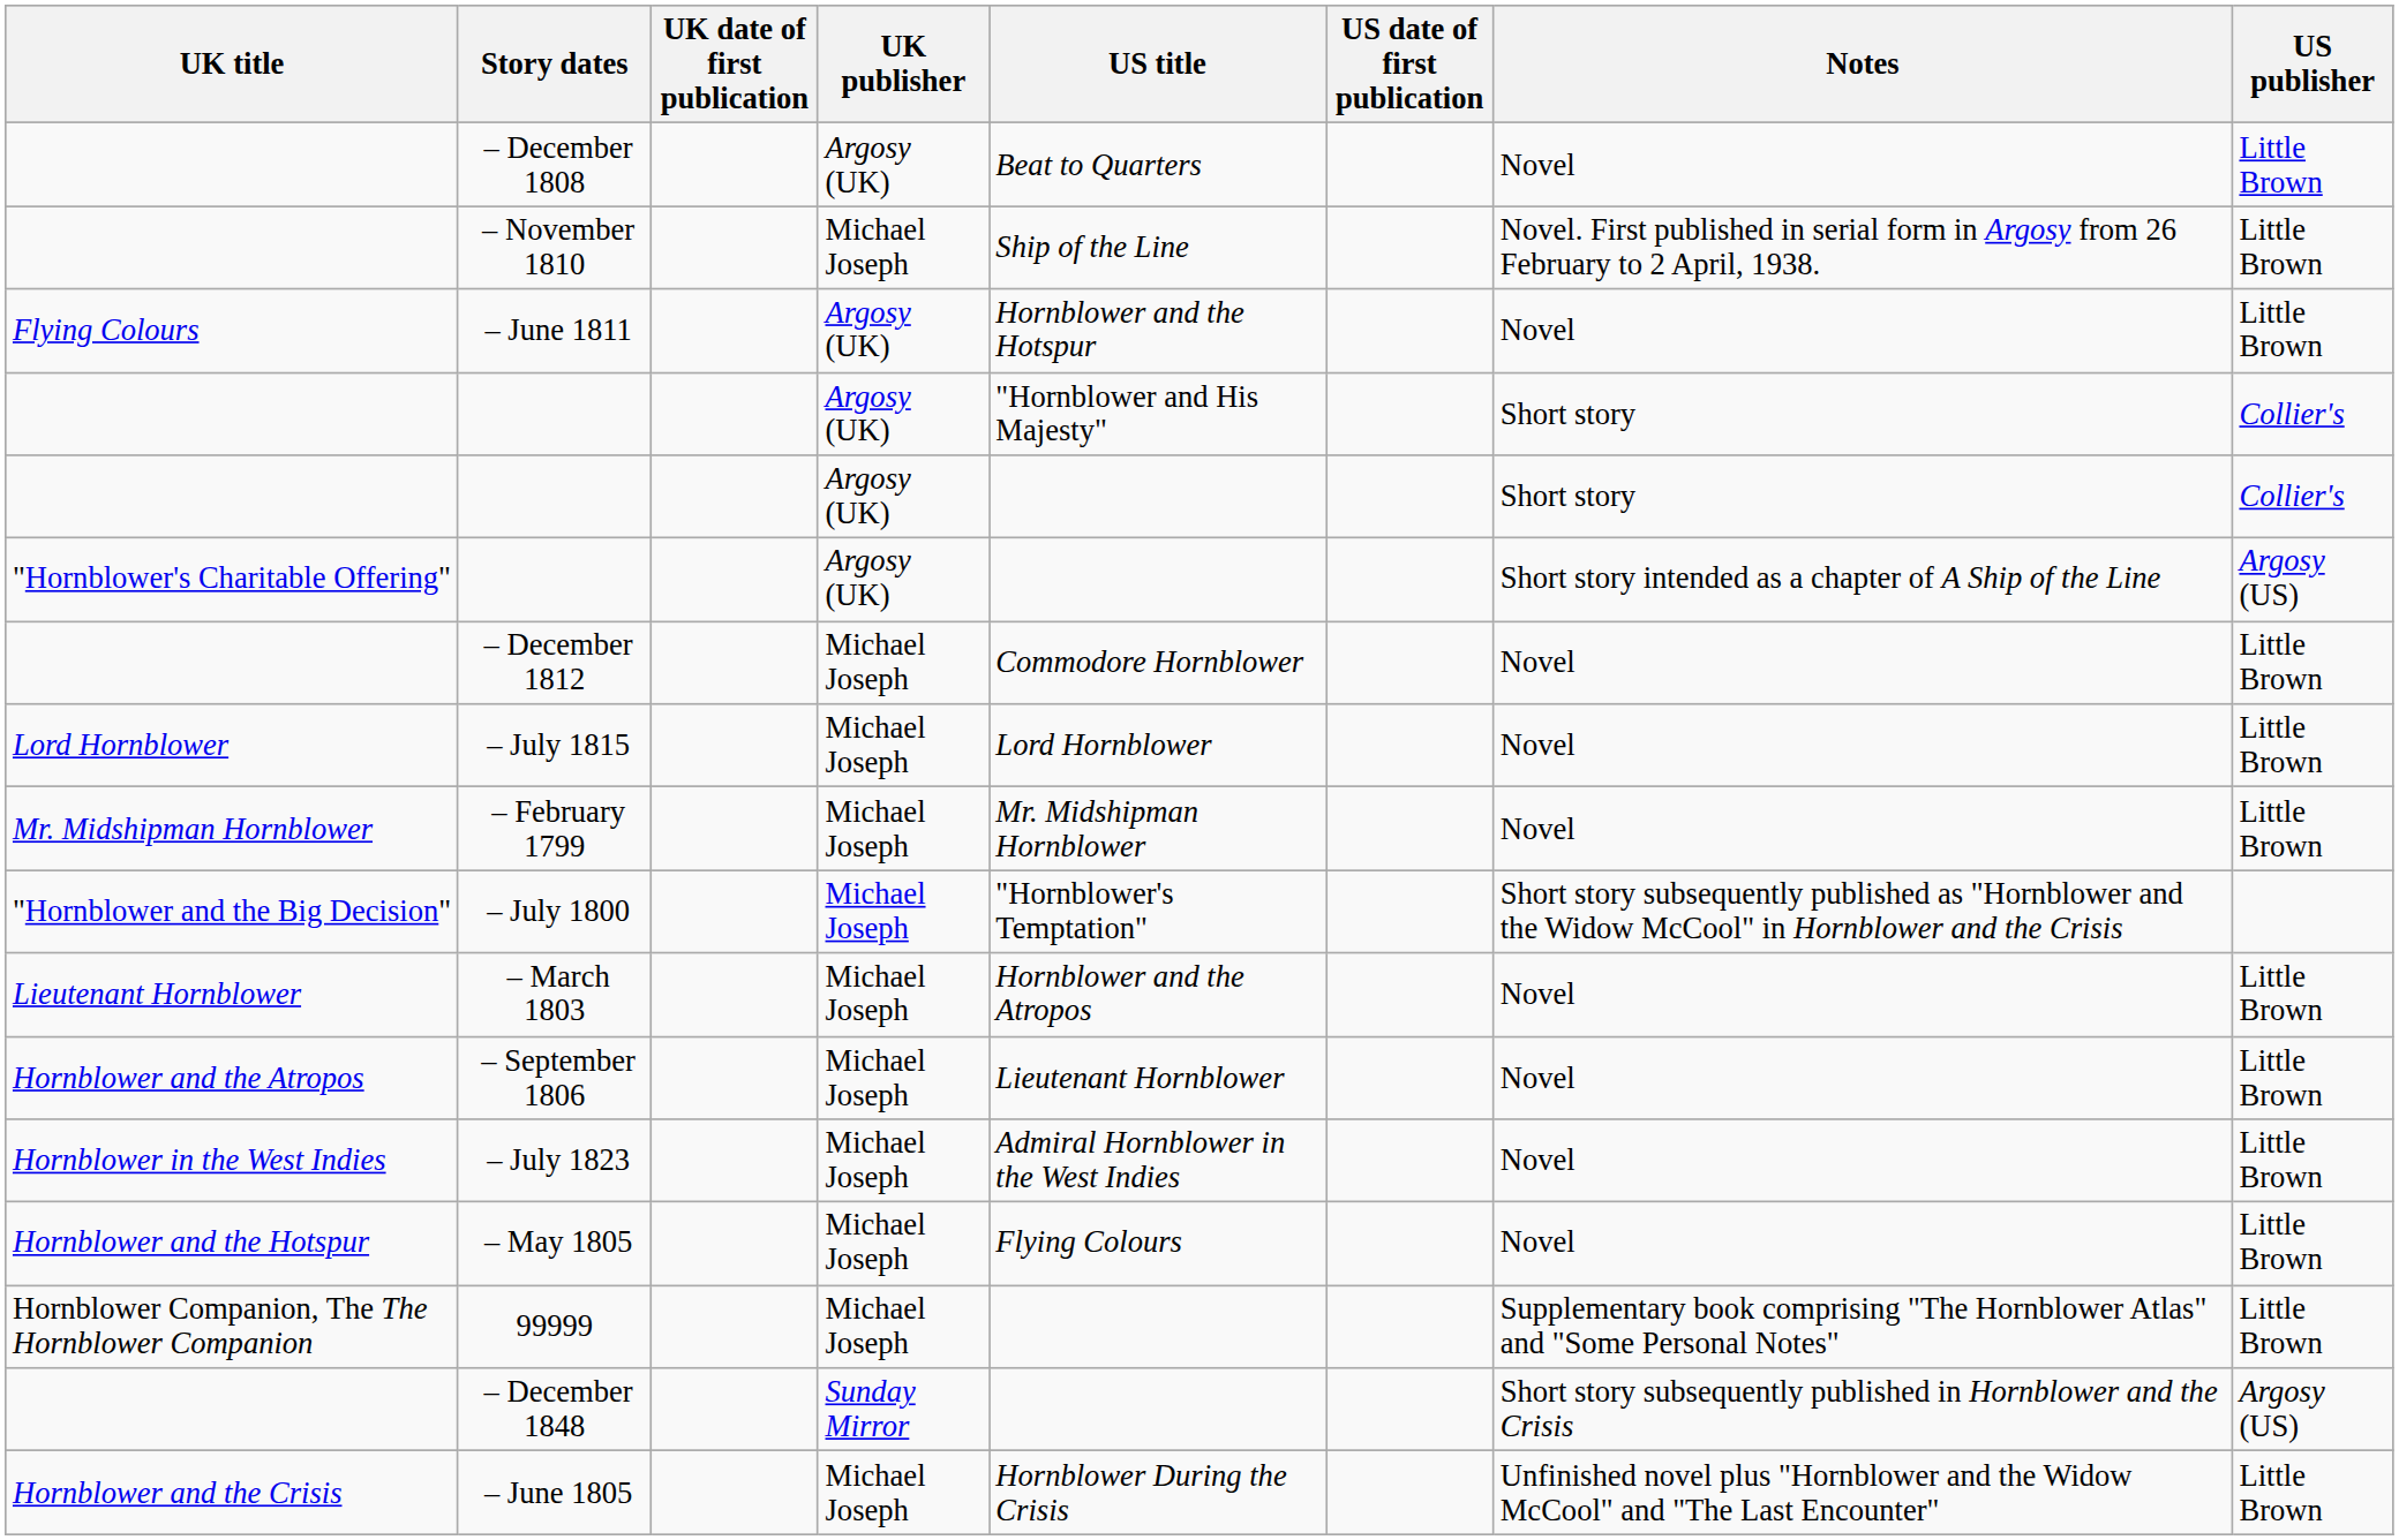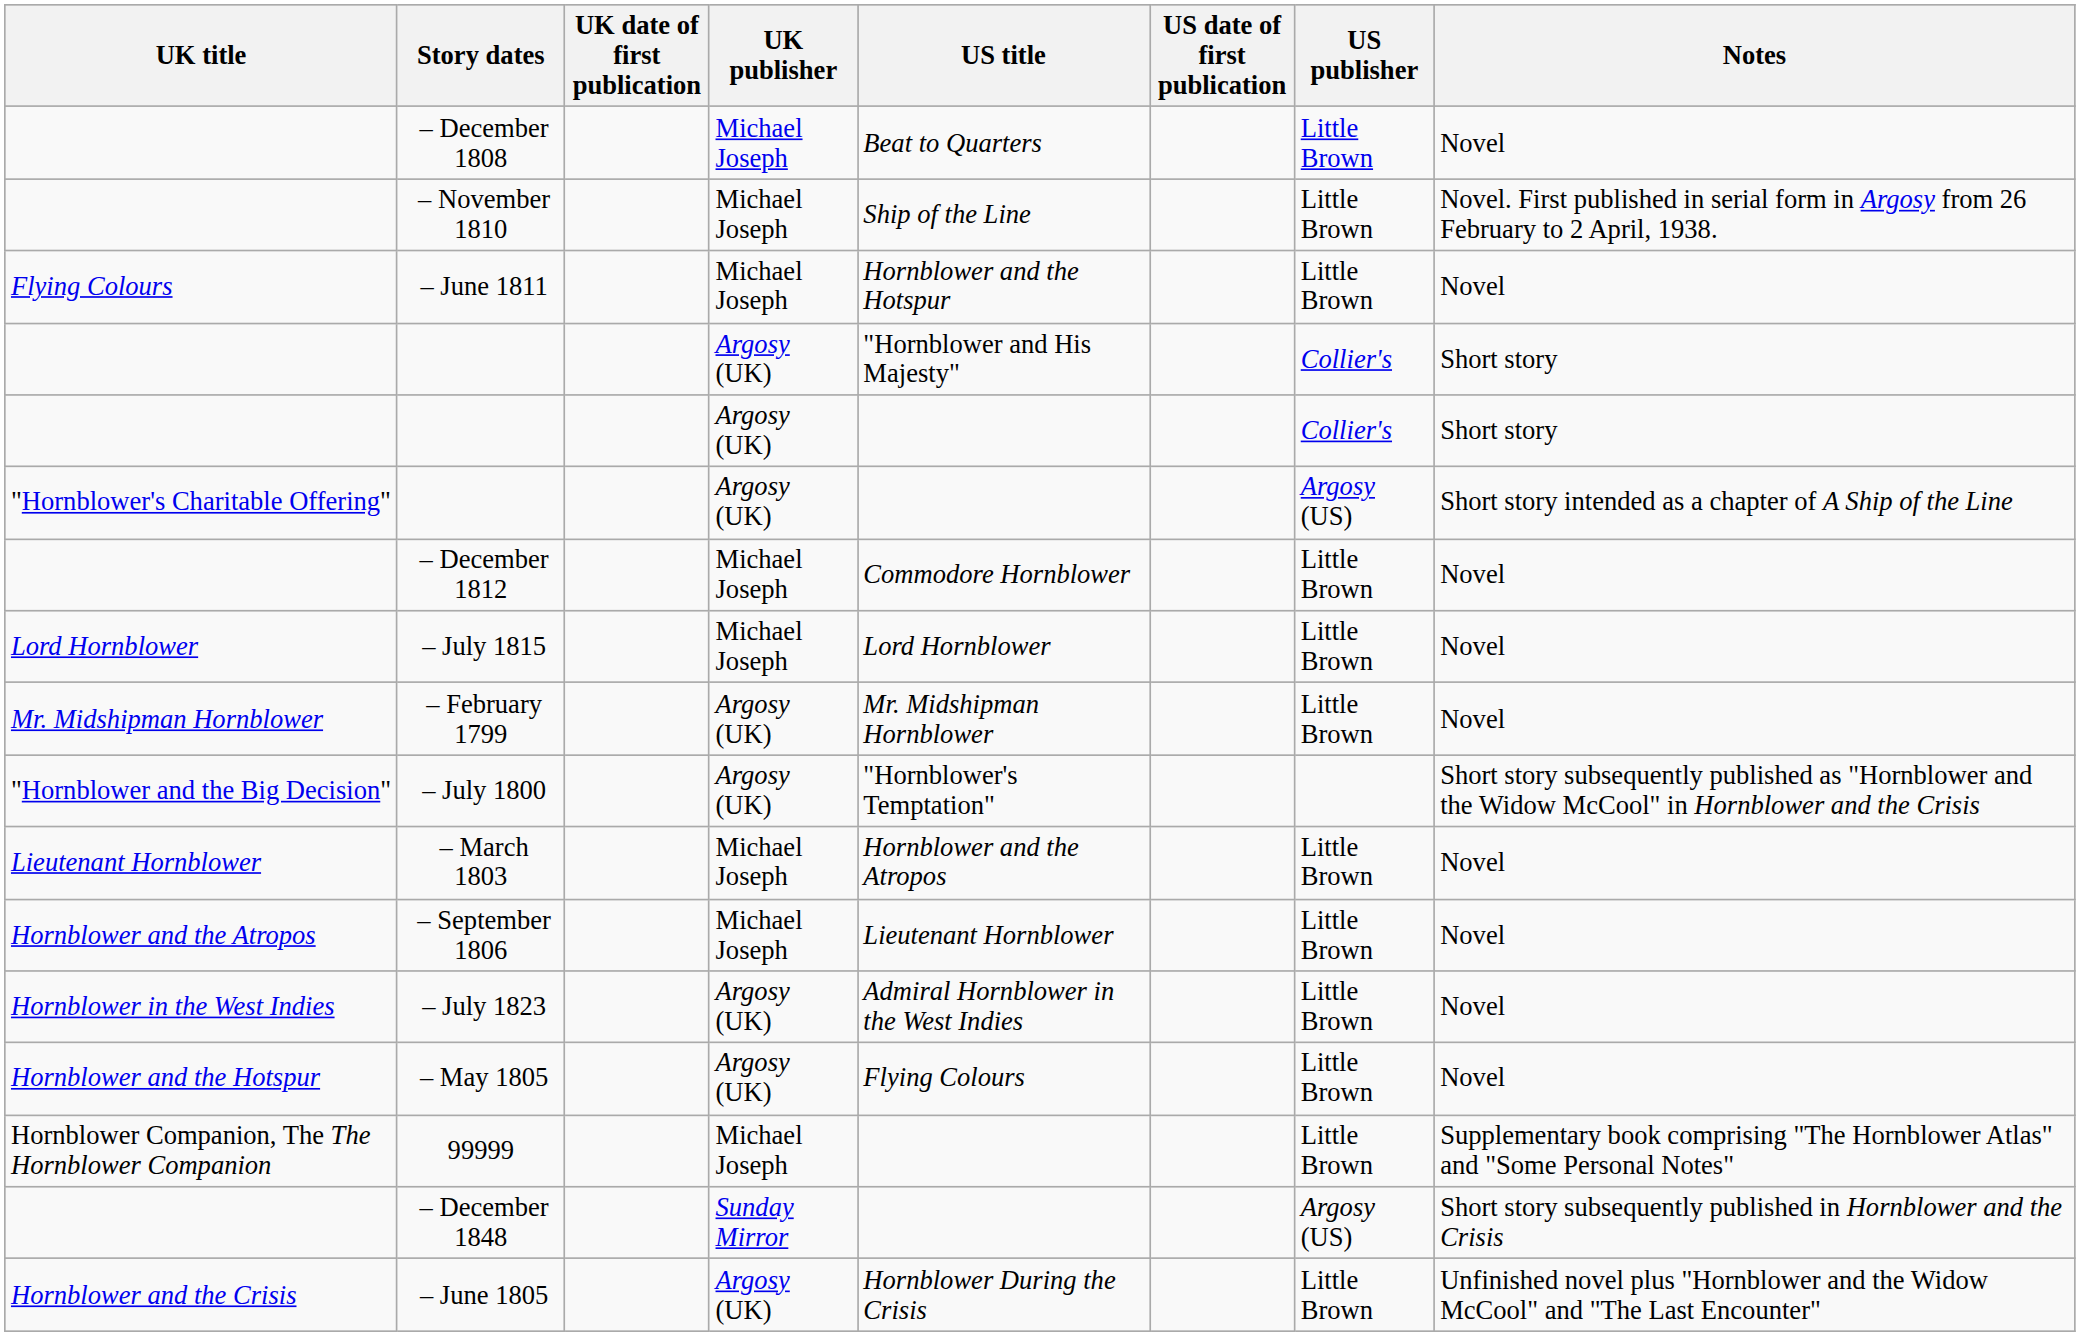 <table class="wikitable sortable">
 <tr>
 <th>UK title</th>
 <th>Story dates</th>
 <th scope="col" width="80px">UK date of first publication</th>
 <th>UK publisher</th>
 <th>US title</th>
 <th scope="col" width="80px">US date of first publication</th>
+<th>US publisher</th>
 <th scope="col" class="unsortable">Notes</th>
-<th>US publisher</th>
 </tr>
 <tr>
 <td></td>
 <td align="center"> – December 1808</td>
 <td align="right"></td>
-<td><em>Argosy</em> (UK)</td>
+<td><a href='#'>Michael Joseph</a></td>
 <td><em>Beat to Quarters</em></td>
 <td align="right"></td>
+<td><a href='#'>Little Brown</a></td>
 <td>Novel</td>
-<td><a href='#'>Little Brown</a></td>
 </tr>
 <tr>
 <td></td>
 <td align="center"> – November 1810</td>
 <td align="right"></td>
 <td>Michael Joseph</td>
 <td><em>Ship of the Line</em></td>
 <td align="right"></td>
+<td>Little Brown</td>
 <td>Novel.  First published in serial form in <em><a href='#'>Argosy</a></em> from 26 February to 2 April, 1938.</td>
-<td>Little Brown</td>
 </tr>
 <tr>
 <td><em><a href='#'>Flying Colours</a></em></td>
 <td align="center"> – June 1811</td>
 <td align="right"></td>
-<td><em><a href='#'>Argosy</a></em> (UK)</td>
+<td>Michael Joseph</td>
 <td><em>Hornblower and the Hotspur</em></td>
 <td align="right"></td>
+<td>Little Brown</td>
 <td>Novel</td>
-<td>Little Brown</td>
 </tr>
 <tr>
 <td></td>
 <td align="center"></td>
 <td align="right"></td>
 <td><em><a href='#'>Argosy</a></em> (UK)</td>
 <td>"Hornblower and His Majesty"</td>
 <td align="right"></td>
+<td><em><a href='#'>Collier's</a></em></td>
 <td>Short story</td>
-<td><em><a href='#'>Collier's</a></em></td>
 </tr>
 <tr>
 <td></td>
 <td align="center"></td>
 <td align="right"></td>
 <td><em>Argosy</em> (UK)</td>
 <td></td>
 <td align="right"></td>
+<td><em><a href='#'>Collier's</a></em></td>
 <td>Short story</td>
-<td><em><a href='#'>Collier's</a></em></td>
 </tr>
 <tr>
 <td>"<a href='#'>Hornblower's Charitable Offering</a>"</td>
 <td align="center"></td>
 <td align="right"></td>
 <td><em>Argosy</em> (UK)</td>
 <td></td>
 <td align="right"></td>
+<td><em><a href='#'>Argosy</a></em> (US)</td>
 <td>Short story intended as a chapter of <em>A Ship of the Line</em></td>
-<td><em><a href='#'>Argosy</a></em> (US)</td>
 </tr>
 <tr>
 <td></td>
 <td align="center"> – December 1812</td>
 <td align="right"></td>
 <td>Michael Joseph</td>
 <td><em>Commodore Hornblower</em></td>
 <td align="right"></td>
+<td>Little Brown</td>
 <td>Novel</td>
-<td>Little Brown</td>
 </tr>
 <tr>
 <td><em><a href='#'>Lord Hornblower</a></em></td>
 <td align="center"> – July 1815</td>
 <td align="right"></td>
 <td>Michael Joseph</td>
 <td><em>Lord Hornblower</em></td>
 <td align="right"></td>
+<td>Little Brown</td>
 <td>Novel</td>
-<td>Little Brown</td>
 </tr>
 <tr>
 <td><em><a href='#'>Mr. Midshipman Hornblower</a></em></td>
 <td align="center"> – February 1799</td>
 <td align="right"></td>
-<td>Michael Joseph</td>
+<td><em>Argosy</em> (UK)</td>
 <td><em>Mr. Midshipman Hornblower</em></td>
 <td align="right"></td>
+<td>Little Brown</td>
 <td>Novel</td>
-<td>Little Brown</td>
 </tr>
 <tr>
 <td>"<a href='#'>Hornblower and the Big Decision</a>"</td>
 <td align="center"> – July 1800</td>
 <td align="right"></td>
-<td><a href='#'>Michael Joseph</a></td>
+<td><em>Argosy</em> (UK)</td>
 <td>"Hornblower's Temptation"</td>
 <td align="right"></td>
+<td></td>
 <td>Short story subsequently published as "Hornblower and the Widow McCool" in <em>Hornblower and the Crisis</em></td>
-<td></td>
 </tr>
 <tr>
 <td><em><a href='#'>Lieutenant Hornblower</a></em></td>
 <td align="center"> – March 1803</td>
 <td align="right"></td>
 <td>Michael Joseph</td>
 <td><em>Hornblower and the Atropos</em></td>
 <td align="right"></td>
+<td>Little Brown</td>
 <td>Novel</td>
-<td>Little Brown</td>
 </tr>
 <tr>
 <td><em><a href='#'>Hornblower and the Atropos</a></em></td>
 <td align="center"> – September 1806</td>
 <td align="right"></td>
 <td>Michael Joseph</td>
 <td><em>Lieutenant Hornblower</em></td>
 <td align="right"></td>
+<td>Little Brown</td>
 <td>Novel</td>
-<td>Little Brown</td>
 </tr>
 <tr>
 <td><em><a href='#'>Hornblower in the West Indies</a></em></td>
 <td align="center"> – July 1823</td>
 <td align="right"></td>
-<td>Michael Joseph</td>
+<td><em>Argosy</em> (UK)</td>
 <td><em>Admiral Hornblower in the West Indies</em></td>
 <td align="right"></td>
+<td>Little Brown</td>
 <td>Novel</td>
-<td>Little Brown</td>
 </tr>
 <tr>
 <td><em><a href='#'>Hornblower and the Hotspur</a></em></td>
 <td align="center"> – May 1805</td>
 <td align="right"></td>
-<td>Michael Joseph</td>
+<td><em>Argosy</em> (UK)</td>
 <td><em>Flying Colours</em></td>
 <td align="right"></td>
+<td>Little Brown</td>
 <td>Novel</td>
-<td>Little Brown</td>
 </tr>
 <tr>
 <td><span>Hornblower Companion, The</span> <em>The Hornblower Companion</em></td>
 <td align="center"><span>99999</span></td>
 <td align="right"></td>
 <td>Michael Joseph</td>
 <td></td>
 <td align="right"></td>
+<td>Little Brown</td>
 <td>Supplementary book comprising "The Hornblower Atlas" and "Some Personal Notes"</td>
-<td>Little Brown</td>
 </tr>
 <tr>
 <td></td>
 <td align="center"> – December 1848</td>
 <td align="right"></td>
 <td><em><a href='#'>Sunday Mirror</a></em></td>
 <td></td>
 <td align="right"></td>
+<td><em>Argosy</em> (US)</td>
 <td>Short story subsequently published in <em>Hornblower and the Crisis</em></td>
-<td><em>Argosy</em> (US)</td>
 </tr>
 <tr>
 <td><em><a href='#'>Hornblower and the Crisis</a></em></td>
 <td align="center"> – June 1805</td>
 <td align="right"></td>
-<td>Michael Joseph</td>
+<td><em><a href='#'>Argosy</a></em> (UK)</td>
 <td><em>Hornblower During the Crisis</em></td>
 <td align="right"></td>
+<td>Little Brown</td>
 <td>Unfinished novel plus "Hornblower and the Widow McCool" and "The Last Encounter"</td>
-<td>Little Brown</td>
 </tr>
 </table>
